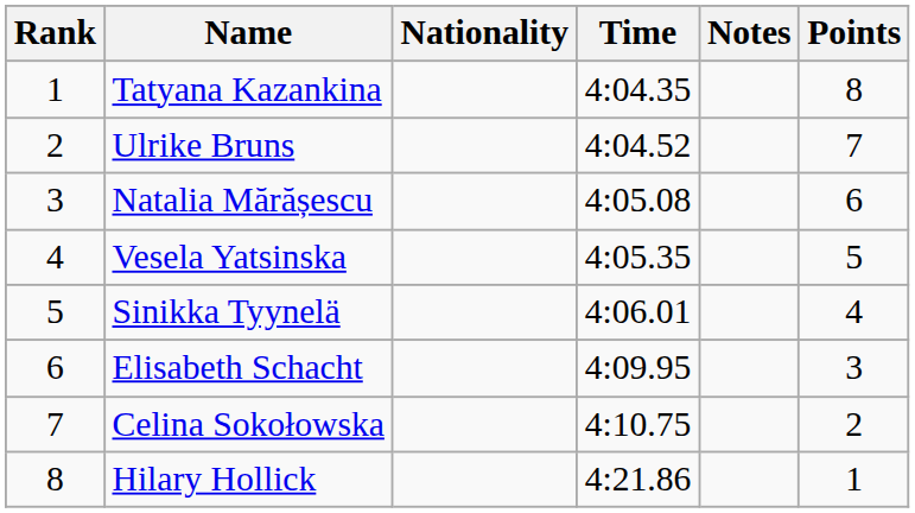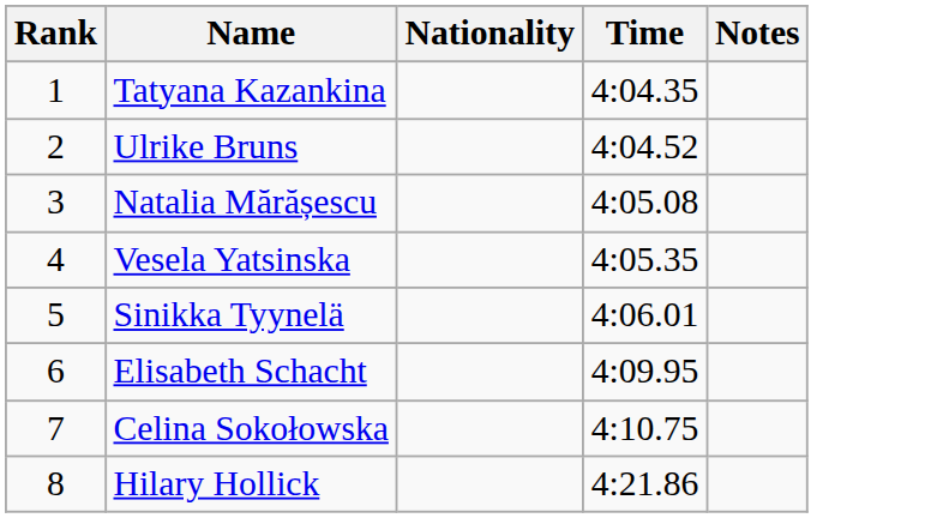 <table class="wikitable sortable" style="text-align:center">
 <tr>
 <th>Rank</th>
 <th>Name</th>
 <th>Nationality</th>
 <th>Time</th>
 <th>Notes</th>
-<th>Points</th>
 </tr>
 <tr>
 <td>1</td>
 <td align=left><a href='#'>Tatyana Kazankina</a></td>
 <td align=left></td>
 <td>4:04.35</td>
 <td></td>
-<td>8</td>
 </tr>
 <tr>
 <td>2</td>
 <td align=left><a href='#'>Ulrike Bruns</a></td>
 <td align=left></td>
 <td>4:04.52</td>
 <td></td>
-<td>7</td>
 </tr>
 <tr>
 <td>3</td>
 <td align=left><a href='#'>Natalia Mărășescu</a></td>
 <td align=left></td>
 <td>4:05.08</td>
 <td></td>
-<td>6</td>
 </tr>
 <tr>
 <td>4</td>
 <td align=left><a href='#'>Vesela Yatsinska</a></td>
 <td align=left></td>
 <td>4:05.35</td>
 <td></td>
-<td>5</td>
 </tr>
 <tr>
 <td>5</td>
 <td align=left><a href='#'>Sinikka Tyynelä</a></td>
 <td align=left></td>
 <td>4:06.01</td>
 <td></td>
-<td>4</td>
 </tr>
 <tr>
 <td>6</td>
 <td align=left><a href='#'>Elisabeth Schacht</a></td>
 <td align=left></td>
 <td>4:09.95</td>
 <td></td>
-<td>3</td>
 </tr>
 <tr>
 <td>7</td>
 <td align=left><a href='#'>Celina Sokołowska</a></td>
 <td align=left></td>
 <td>4:10.75</td>
 <td></td>
-<td>2</td>
 </tr>
 <tr>
 <td>8</td>
 <td align=left><a href='#'>Hilary Hollick</a></td>
 <td align=left></td>
 <td>4:21.86</td>
 <td></td>
-<td>1</td>
 </tr>
 </table>
